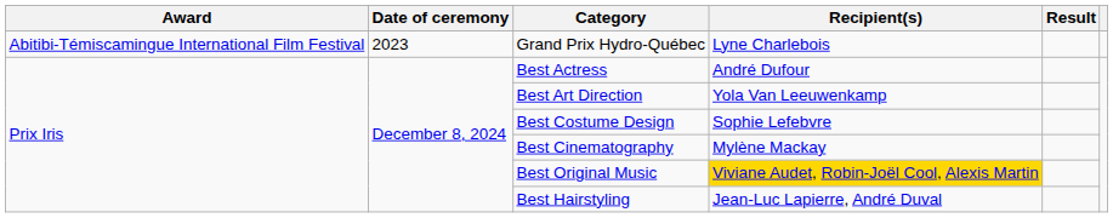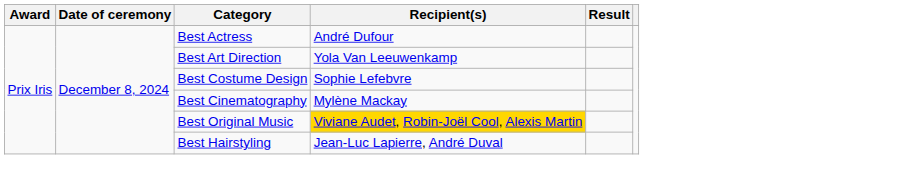 <table class="wikitable plainrowheaders sortable">
 <tr>
 <th scope="col">Award</th>
 <th scope="col">Date of ceremony</th>
 <th scope="col">Category</th>
 <th scope="col">Recipient(s)</th>
 <th scope="col">Result</th>
 <th scope="col" class="unsortable"></th>
-</tr>
-<tr>
-<td><a href='#'>Abitibi-Témiscamingue International Film Festival</a></td>
-<td>2023</td>
-<td>Grand Prix Hydro-Québec</td>
-<td><a href='#'>Lyne Charlebois</a></td>
-<td></td>
-<td></td>
 </tr>
 <tr>
 <td rowspan=6><a href='#'>Prix Iris</a></td>
 <td rowspan=6><a href='#'>December 8, 2024</a></td>
 <td><a href='#'>Best Actress</a></td>
 <td><a href='#'>André Dufour</a></td>
 <td></td>
 <td rowspan=6></td>
 </tr>
 <tr>
 <td><a href='#'>Best Art Direction</a></td>
 <td><a href='#'>Yola Van Leeuwenkamp</a></td>
 <td></td>
 </tr>
 <tr>
 <td><a href='#'>Best Costume Design</a></td>
 <td><a href='#'>Sophie Lefebvre</a></td>
 <td></td>
 </tr>
 <tr>
 <td><a href='#'>Best Cinematography</a></td>
 <td><a href='#'>Mylène Mackay</a></td>
 <td></td>
 </tr>
 <tr>
 <td><a href='#'>Best Original Music</a></td>
 <td style="background: gold;"><a href='#'>Viviane Audet</a>, <a href='#'>Robin-Joël Cool</a>, <a href='#'>Alexis Martin</a></td>
 <td></td>
 </tr>
 <tr>
 <td><a href='#'>Best Hairstyling</a></td>
 <td><a href='#'>Jean-Luc Lapierre</a>, <a href='#'>André Duval</a></td>
 <td></td>
 </tr>
 </table>
